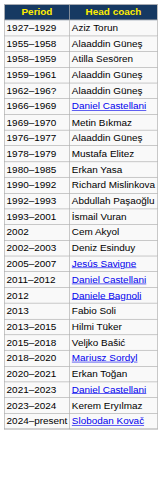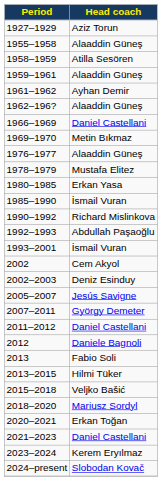 <table class="wikitable">
 <tr>
 <th style="color:#FFED00; background:#163962;">Period</th>
 <th style="color:#FFED00; background:#163962;">Head coach</th>
 </tr>
 <tr>
 <td>1927–1929</td>
 <td> Aziz Torun</td>
 </tr>
 <tr>
 <td>1955–1958</td>
 <td> Alaaddin Güneş</td>
 </tr>
 <tr>
 <td>1958–1959</td>
 <td> Atilla Sesören</td>
 </tr>
 <tr>
 <td>1959–1961</td>
 <td> Alaaddin Güneş</td>
+</tr>
+<tr>
+<td>1961–1962</td>
+<td> Ayhan Demir</td>
 </tr>
 <tr>
 <td>1962–196?</td>
 <td> Alaaddin Güneş</td>
 </tr>
 <tr>
 <td>1966–1969</td>
 <td> <a href='#'>Daniel Castellani</a></td>
 </tr>
 <tr>
 <td>1969–1970</td>
 <td> Metin Bıkmaz</td>
 </tr>
 <tr>
 <td>1976–1977</td>
 <td> Alaaddin Güneş</td>
 </tr>
 <tr>
 <td>1978–1979</td>
 <td> Mustafa Elitez</td>
 </tr>
 <tr>
 <td>1980–1985</td>
 <td> Erkan Yasa</td>
 </tr>
 <tr>
+<td>1985–1990</td>
+<td> İsmail Vuran</td>
+</tr>
+<tr>
 <td>1990–1992</td>
 <td> Richard Mislinkova</td>
 </tr>
 <tr>
 <td>1992–1993</td>
 <td> Abdullah Paşaoğlu</td>
 </tr>
 <tr>
 <td>1993–2001</td>
 <td> İsmail Vuran</td>
 </tr>
 <tr>
 <td>2002</td>
 <td> Cem Akyol</td>
 </tr>
 <tr>
 <td>2002–2003</td>
 <td> Deniz Esinduy</td>
 </tr>
 <tr>
 <td>2005–2007</td>
 <td> <a href='#'>Jesús Savigne</a></td>
+</tr>
+<tr>
+<td>2007–2011</td>
+<td> <a href='#'>György Demeter</a></td>
 </tr>
 <tr>
 <td>2011–2012</td>
 <td> <a href='#'>Daniel Castellani</a></td>
 </tr>
 <tr>
 <td>2012</td>
 <td> <a href='#'>Daniele Bagnoli</a></td>
 </tr>
 <tr>
 <td>2013</td>
 <td> Fabio Soli</td>
 </tr>
 <tr>
 <td>2013–2015</td>
 <td> Hilmi Tüker</td>
 </tr>
 <tr>
 <td>2015–2018</td>
 <td> Veljko Bašić</td>
 </tr>
 <tr>
 <td>2018–2020</td>
 <td> <a href='#'>Mariusz Sordyl</a></td>
 </tr>
 <tr>
 <td>2020–2021</td>
 <td> Erkan Toğan</td>
 </tr>
 <tr>
 <td>2021–2023</td>
 <td> <a href='#'>Daniel Castellani</a></td>
 </tr>
 <tr>
 <td>2023–2024</td>
 <td> Kerem Eryılmaz</td>
 </tr>
 <tr>
 <td>2024–present</td>
 <td> <a href='#'>Slobodan Kovač</a></td>
 </tr>
 <tr>
 </tr>
 </table>
